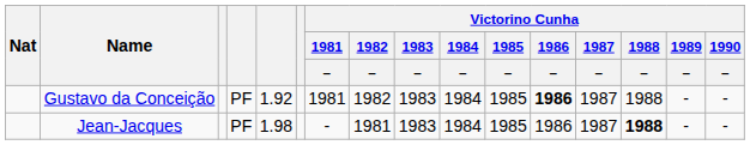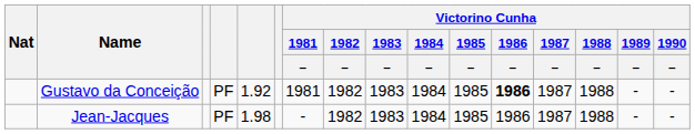 <table class="wikitable plainrowheaders sortable" style="text-align:center">
 <tr>
 <th scope="col" rowspan="3">Nat</th>
 <th scope="col" rowspan="3">Name</th>
 <th scope="col" rowspan="3"></th>
 <th scope="col" rowspan="3"></th>
 <th scope="col" rowspan="3"></th>
 <th scope="col" rowspan="3"></th>
 <th colspan="10"><small><a href='#'>Victorino Cunha</a></small></th>
 </tr>
 <tr>
 <th colspan="1"><small><a href='#'>1981</a></small></th>
 <th colspan="1"><small><a href='#'>1982</a></small></th>
 <th colspan="1"><small><a href='#'>1983</a></small></th>
 <th colspan="1"><small><a href='#'>1984</a></small></th>
 <th colspan="1"><small><a href='#'>1985</a></small></th>
 <th colspan="1"><small><a href='#'>1986</a></small></th>
 <th colspan="1"><small><a href='#'>1987</a></small></th>
 <th colspan="1"><small><a href='#'>1988</a></small></th>
 <th colspan="1"><small><a href='#'>1989</a></small></th>
 <th colspan="1"><small><a href='#'>1990</a></small></th>
 </tr>
 <tr>
 <th scope="col" rowspan="1"><small>–</small></th>
 <th scope="col" rowspan="1"><small>–</small></th>
 <th scope="col" rowspan="1"><small>–</small></th>
 <th scope="col" rowspan="1"><small>–</small></th>
 <th scope="col" rowspan="1"><small>–</small></th>
 <th scope="col" rowspan="1"><small>–</small></th>
 <th scope="col" rowspan="1"><small>–</small></th>
 <th scope="col" rowspan="1"><small>–</small></th>
 <th scope="col" rowspan="1"><small>–</small></th>
 <th scope="col" rowspan="1"><small>–</small></th>
 </tr>
 <tr>
 <td></td>
 <td><a href='#'>Gustavo da Conceição</a></td>
 <td></td>
 <td data-sort-value="4">PF</td>
 <td>1.92</td>
 <td></td>
 <td>1981</td>
 <td>1982</td>
 <td>1983</td>
 <td>1984</td>
 <td>1985</td>
 <td><strong>1986</strong></td>
 <td>1987</td>
 <td>1988</td>
 <td>-</td>
 <td>-</td>
 </tr>
 <tr>
 <td></td>
 <td><a href='#'>Jean-Jacques</a></td>
 <td></td>
 <td data-sort-value="4">PF</td>
 <td>1.98</td>
 <td></td>
 <td>-</td>
-<td>1981</td>
+<td>1982</td>
 <td>1983</td>
 <td>1984</td>
 <td>1985</td>
 <td>1986</td>
 <td>1987</td>
-<td><strong>1988</strong></td>
+<td>1988</td>
 <td>-</td>
 <td>-</td>
 </tr>
 </table>
